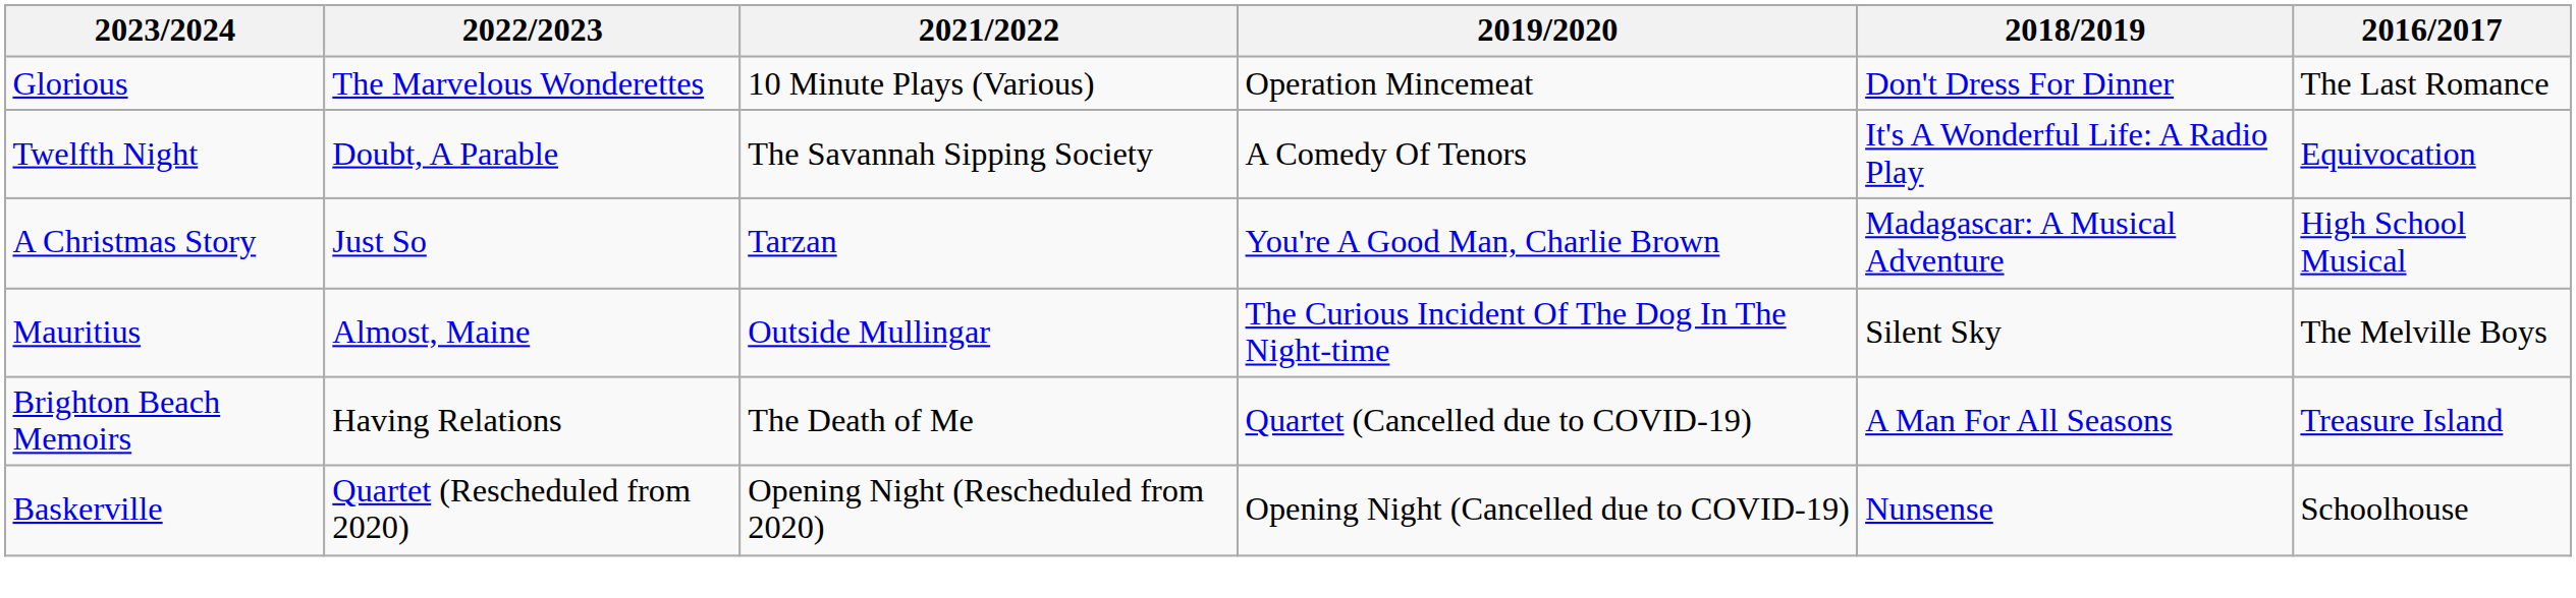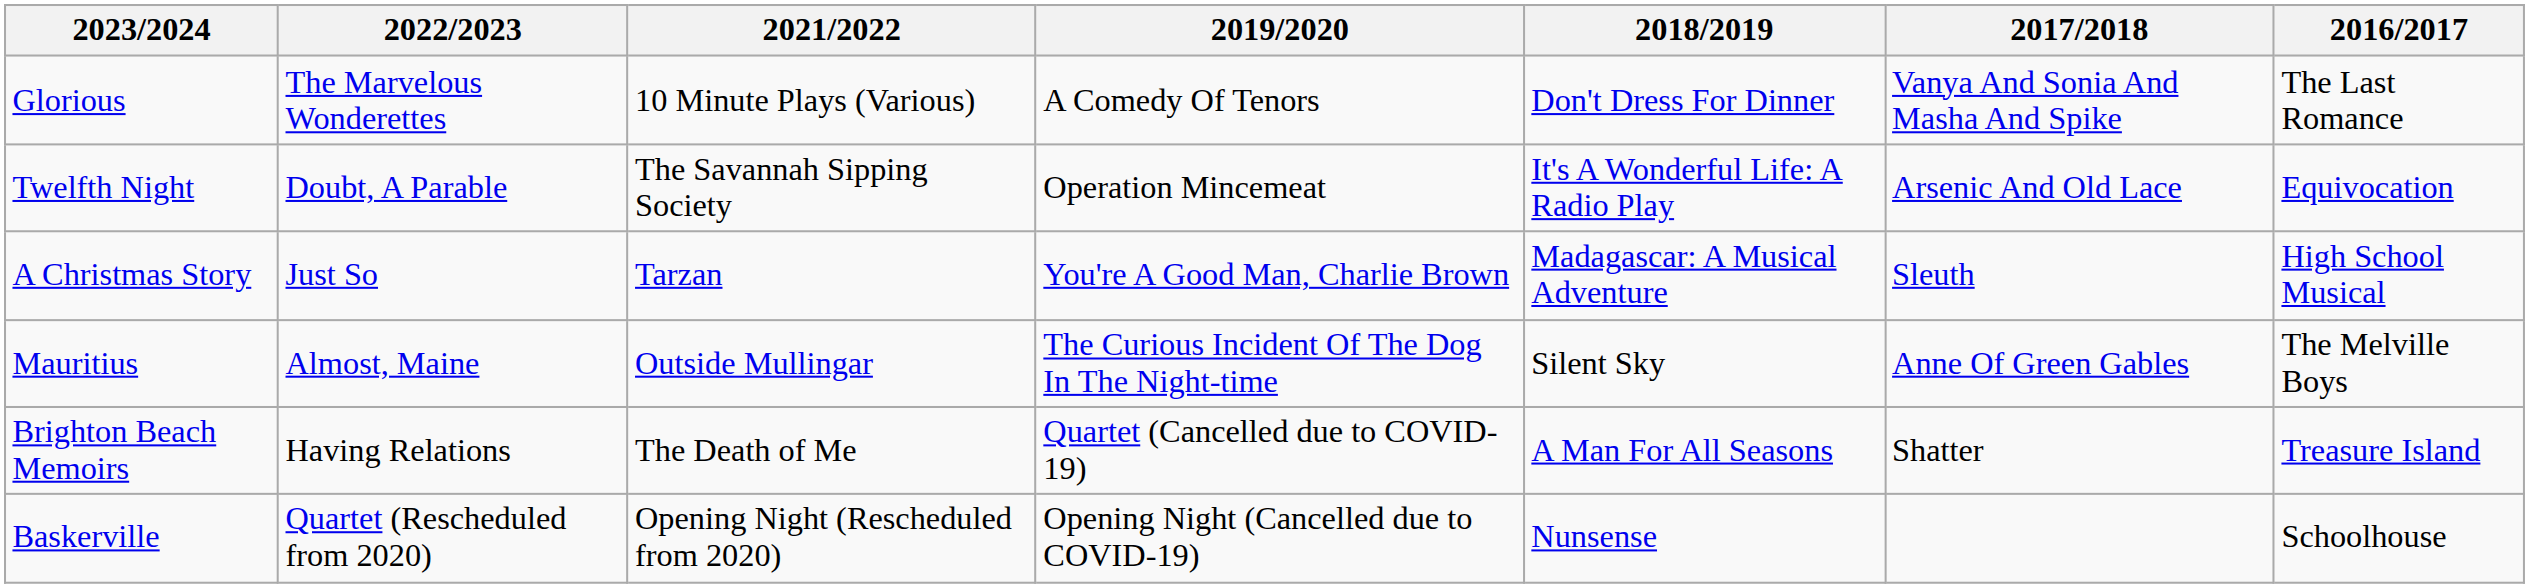 <table class="wikitable sortable">
 <tr>
 <th>2023/2024</th>
 <th>2022/2023</th>
 <th>2021/2022</th>
 <th>2019/2020</th>
 <th>2018/2019</th>
+<th>2017/2018</th>
 <th>2016/2017</th>
 </tr>
 <tr>
 <td><a href='#'>Glorious</a></td>
 <td><a href='#'>The Marvelous Wonderettes</a></td>
 <td>10 Minute Plays (Various)</td>
-<td>Operation Mincemeat</td>
+<td>A Comedy Of Tenors</td>
 <td><a href='#'>Don't Dress For Dinner</a></td>
+<td><a href='#'>Vanya And Sonia And Masha And Spike</a></td>
 <td>The Last Romance</td>
 </tr>
 <tr>
 <td><a href='#'>Twelfth Night</a></td>
 <td><a href='#'>Doubt, A Parable</a></td>
 <td>The Savannah Sipping Society</td>
-<td>A Comedy Of Tenors</td>
+<td>Operation Mincemeat</td>
 <td><a href='#'>It's A Wonderful Life: A Radio Play</a></td>
+<td><a href='#'>Arsenic And Old Lace</a></td>
 <td><a href='#'>Equivocation</a></td>
 </tr>
 <tr>
 <td><a href='#'>A Christmas Story</a></td>
 <td><a href='#'>Just So</a></td>
 <td><a href='#'>Tarzan</a></td>
 <td><a href='#'>You're A Good Man, Charlie Brown</a></td>
 <td><a href='#'>Madagascar: A Musical Adventure</a></td>
+<td><a href='#'>Sleuth</a></td>
 <td><a href='#'>High School Musical</a></td>
 </tr>
 <tr>
 <td><a href='#'>Mauritius</a></td>
 <td><a href='#'>Almost, Maine</a></td>
 <td><a href='#'>Outside Mullingar</a></td>
 <td><a href='#'>The Curious Incident Of The Dog In The Night-time</a></td>
 <td>Silent Sky</td>
+<td><a href='#'>Anne Of Green Gables</a></td>
 <td>The Melville Boys</td>
 </tr>
 <tr>
 <td><a href='#'>Brighton Beach Memoirs</a></td>
 <td>Having Relations</td>
 <td>The Death of Me</td>
 <td><a href='#'>Quartet</a> (Cancelled due to COVID-19)</td>
 <td><a href='#'>A Man For All Seasons</a></td>
+<td>Shatter</td>
 <td><a href='#'>Treasure Island</a></td>
 </tr>
 <tr>
 <td><a href='#'>Baskerville</a></td>
 <td><a href='#'>Quartet</a> (Rescheduled from 2020)</td>
 <td>Opening Night (Rescheduled from 2020)</td>
 <td>Opening Night (Cancelled due to COVID-19)</td>
 <td><a href='#'>Nunsense</a></td>
+<td></td>
 <td>Schoolhouse</td>
 </tr>
 </table>
